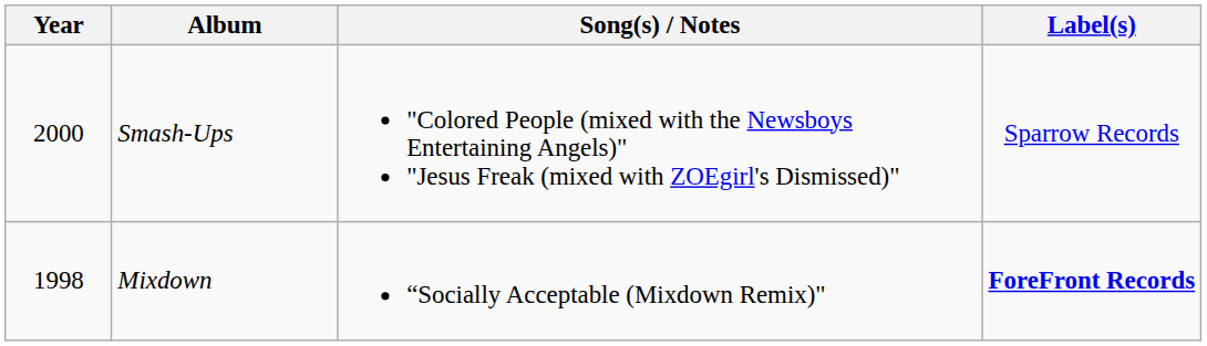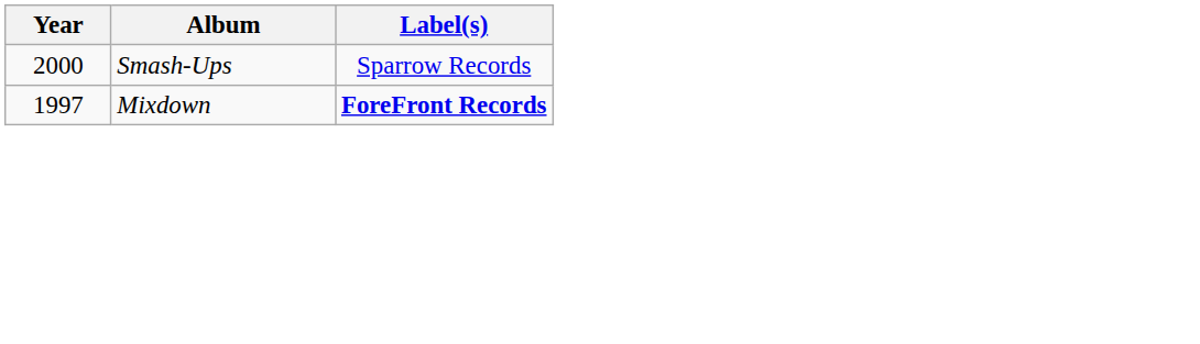 <table class="wikitable">
 <tr>
 <th>Year</th>
 <th>Album</th>
-<th>Song(s) / Notes</th>
 <th><a href='#'>Label(s)</a></th>
 </tr>
 <tr>
 <td align="center" width=60>2000</td>
 <td align="left" width = 135><em>Smash-Ups</em></td>
-<td align="left" width=400><br><ul><li>"Colored People (mixed with the <a href='#'>Newsboys</a> Entertaining Angels)"</li><li>"Jesus Freak (mixed with <a href='#'>ZOEgirl</a>'s Dismissed)"</li></ul></td>
 <td align="center"><a href='#'>Sparrow Records</a></td>
 </tr>
 <tr>
-<td align="center">1998</td>
+<td align="center">1997</td>
 <td align="left"><em>Mixdown</em></td>
-<td align="left"><br><ul><li>“Socially Acceptable (Mixdown Remix)"</li></ul></td>
 <td align="center"><strong><a href='#'>ForeFront Records</a></strong></td>
 </tr>
 </table>
